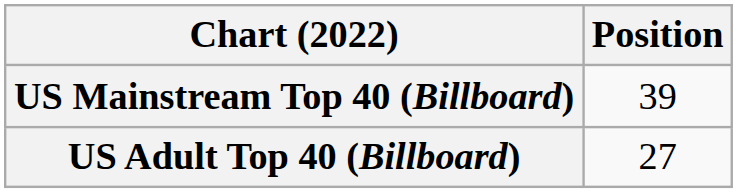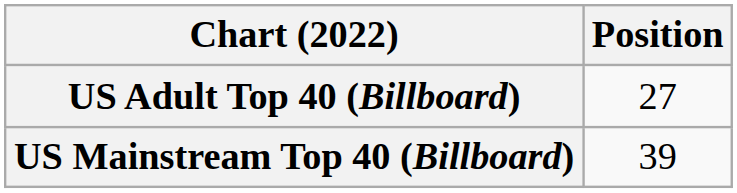 <table class="wikitable sortable plainrowheaders" style="text-align:center">
 <tr>
 <th scope="col">Chart (2022)</th>
 <th scope="col">Position</th>
 </tr>
 <tr>
+<th scope="row">US Adult Top 40 (<em>Billboard</em>)</th>
+<td>27</td>
+</tr>
+<tr>
 <th scope="row">US Mainstream Top 40 (<em>Billboard</em>)</th>
 <td>39</td>
 </tr>
-<tr>
-<th scope="row">US Adult Top 40 (<em>Billboard</em>)</th>
-<td>27</td>
-</tr>
 </table>
